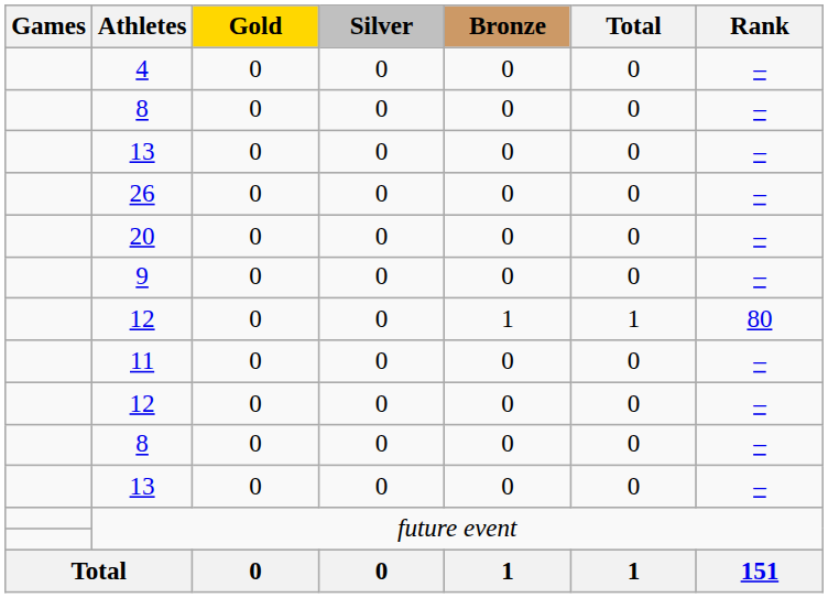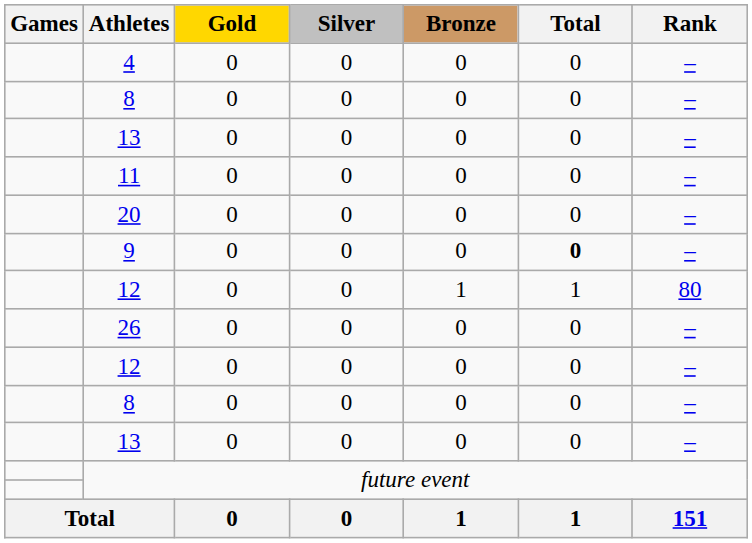 <table class="wikitable" style="text-align:center; font-size:90%;">
 <tr>
 <th>Games</th>
 <th>Athletes</th>
 <td style="background:gold; width:4.5em; font-weight:bold;">Gold</td>
 <td style="background:silver; width:4.5em; font-weight:bold;">Silver</td>
 <td style="background:#cc9966; width:4.5em; font-weight:bold;">Bronze</td>
 <th style="width:4.5em; font-weight:bold;">Total</th>
 <th style="width:4.5em; font-weight:bold;">Rank</th>
 </tr>
 <tr>
 <td align=left></td>
 <td><a href='#'>4</a></td>
 <td>0</td>
 <td>0</td>
 <td>0</td>
 <td>0</td>
 <td><a href='#'>–</a></td>
 </tr>
 <tr>
 <td align=left></td>
 <td><a href='#'>8</a></td>
 <td>0</td>
 <td>0</td>
 <td>0</td>
 <td>0</td>
 <td><a href='#'>–</a></td>
 </tr>
 <tr>
 <td align=left></td>
 <td><a href='#'>13</a></td>
 <td>0</td>
 <td>0</td>
 <td>0</td>
 <td>0</td>
 <td><a href='#'>–</a></td>
 </tr>
 <tr>
 <td align=left></td>
-<td><a href='#'>26</a></td>
+<td><a href='#'>11</a></td>
 <td>0</td>
 <td>0</td>
 <td>0</td>
 <td>0</td>
 <td><a href='#'>–</a></td>
 </tr>
 <tr>
 <td align=left></td>
 <td><a href='#'>20</a></td>
 <td>0</td>
 <td>0</td>
 <td>0</td>
 <td>0</td>
 <td><a href='#'>–</a></td>
 </tr>
 <tr>
 <td align=left></td>
 <td><a href='#'>9</a></td>
 <td>0</td>
 <td>0</td>
 <td>0</td>
-<td>0</td>
+<td><strong>0</strong></td>
 <td><a href='#'>–</a></td>
 </tr>
 <tr>
 <td align=left></td>
 <td><a href='#'>12</a></td>
 <td>0</td>
 <td>0</td>
 <td>1</td>
 <td>1</td>
 <td><a href='#'>80</a></td>
 </tr>
 <tr>
 <td align=left></td>
-<td><a href='#'>11</a></td>
+<td><a href='#'>26</a></td>
 <td>0</td>
 <td>0</td>
 <td>0</td>
 <td>0</td>
 <td><a href='#'>–</a></td>
 </tr>
 <tr>
 <td align=left></td>
 <td><a href='#'>12</a></td>
 <td>0</td>
 <td>0</td>
 <td>0</td>
 <td>0</td>
 <td><a href='#'>–</a></td>
 </tr>
 <tr>
 <td align=left></td>
 <td><a href='#'>8</a></td>
 <td>0</td>
 <td>0</td>
 <td>0</td>
 <td>0</td>
 <td><a href='#'>–</a></td>
 </tr>
 <tr>
 <td align=left></td>
 <td><a href='#'>13</a></td>
 <td>0</td>
 <td>0</td>
 <td>0</td>
 <td>0</td>
 <td><a href='#'>–</a></td>
 </tr>
 <tr>
 <td align=left></td>
 <td colspan=6; rowspan=2><em>future event</em></td>
 </tr>
 <tr>
 <td align=left></td>
 </tr>
 <tr>
 <th colspan=2>Total</th>
 <th>0</th>
 <th>0</th>
 <th>1</th>
 <th>1</th>
 <th><a href='#'>151</a></th>
 </tr>
 </table>
